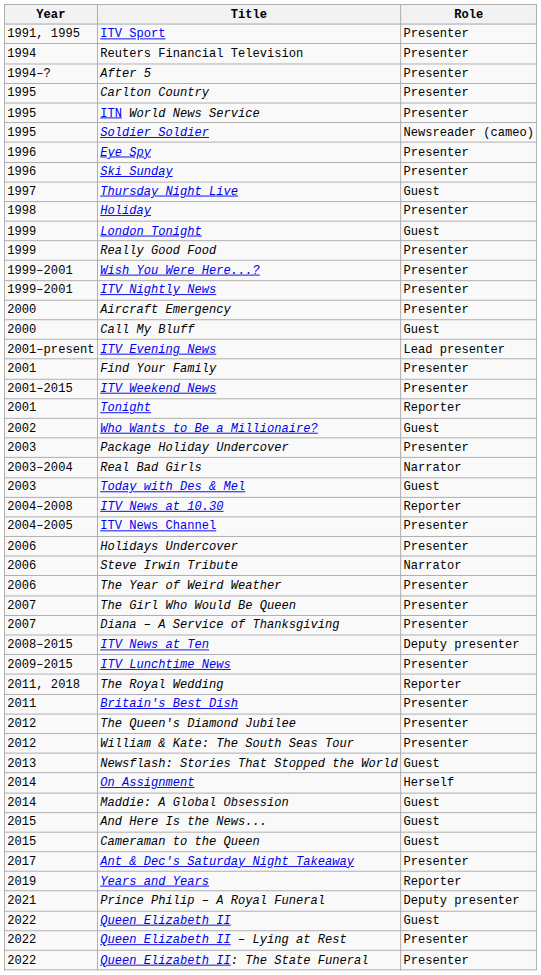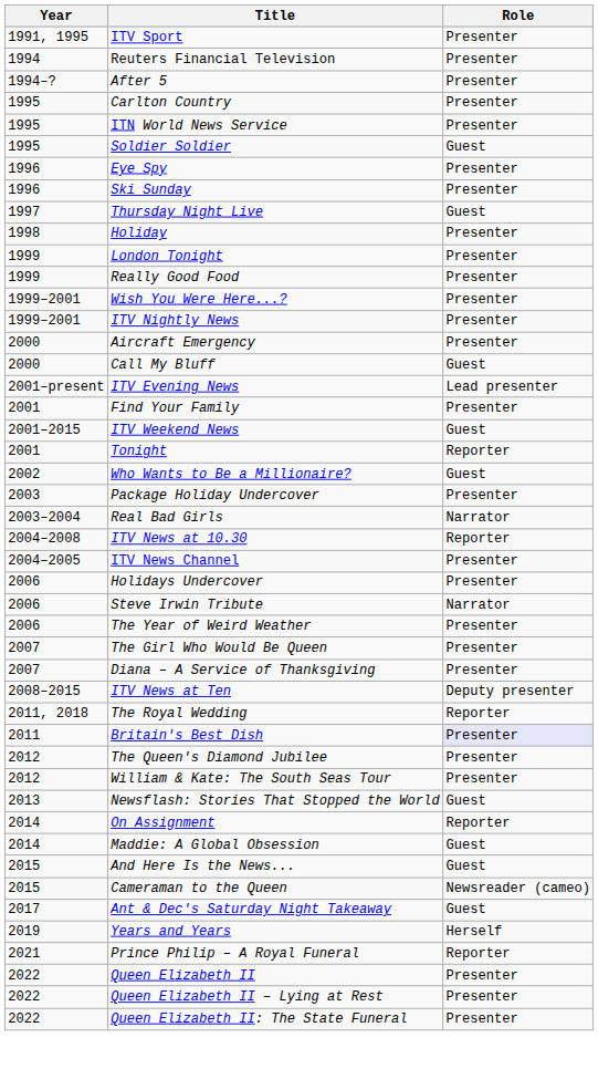 <table class="wikitable">
 <tr style="background:#b0c4de; text-align:center;">
 <th>Year</th>
 <th>Title</th>
 <th>Role</th>
 </tr>
 <tr>
 <td>1991, 1995</td>
 <td><a href='#'>ITV Sport</a></td>
 <td>Presenter</td>
 </tr>
 <tr>
 <td>1994</td>
 <td>Reuters Financial Television</td>
 <td>Presenter</td>
 </tr>
 <tr>
 <td>1994–?</td>
 <td><em>After 5</em></td>
 <td>Presenter</td>
 </tr>
 <tr>
 <td>1995</td>
 <td><em>Carlton Country</em></td>
 <td>Presenter</td>
 </tr>
 <tr>
 <td>1995</td>
 <td><a href='#'>ITN</a> <em>World News Service</em></td>
 <td>Presenter</td>
 </tr>
 <tr>
 <td>1995</td>
 <td><em><a href='#'>Soldier Soldier</a></em></td>
-<td>Newsreader (cameo)</td>
+<td>Guest</td>
 </tr>
 <tr>
 <td>1996</td>
 <td><em><a href='#'>Eye Spy</a></em></td>
 <td>Presenter</td>
 </tr>
 <tr>
 <td>1996</td>
 <td><em><a href='#'>Ski Sunday</a></em></td>
 <td>Presenter</td>
 </tr>
 <tr>
 <td>1997</td>
 <td><em><a href='#'>Thursday Night Live</a></em></td>
 <td>Guest</td>
 </tr>
 <tr>
 <td>1998</td>
 <td><em><a href='#'>Holiday</a> </em></td>
 <td>Presenter</td>
 </tr>
 <tr>
 <td>1999</td>
 <td><em><a href='#'>London Tonight</a></em></td>
-<td>Guest</td>
+<td>Presenter</td>
 </tr>
 <tr>
 <td>1999</td>
 <td><em>Really Good Food</em></td>
 <td>Presenter</td>
 </tr>
 <tr>
 <td>1999–2001</td>
 <td><em><a href='#'>Wish You Were Here...?</a></em></td>
 <td>Presenter</td>
 </tr>
 <tr>
 <td>1999–2001</td>
 <td><em><a href='#'>ITV Nightly News</a></em></td>
 <td>Presenter</td>
 </tr>
 <tr>
 <td>2000</td>
 <td><em>Aircraft Emergency</em></td>
 <td>Presenter</td>
 </tr>
 <tr>
 <td>2000</td>
 <td><em>Call My Bluff</em></td>
 <td>Guest</td>
 </tr>
 <tr>
 <td>2001–present</td>
 <td><em><a href='#'>ITV Evening News</a></em></td>
 <td>Lead presenter</td>
 </tr>
 <tr>
 <td>2001</td>
 <td><em>Find Your Family</em></td>
 <td>Presenter</td>
 </tr>
 <tr>
 <td>2001–2015</td>
 <td><em><a href='#'>ITV Weekend News</a></em></td>
-<td>Presenter</td>
+<td>Guest</td>
 </tr>
 <tr>
 <td>2001</td>
 <td><em><a href='#'>Tonight</a></em></td>
 <td>Reporter</td>
 </tr>
 <tr>
 <td>2002</td>
 <td><em><a href='#'>Who Wants to Be a Millionaire?</a></em></td>
 <td>Guest</td>
 </tr>
 <tr>
 <td>2003</td>
 <td><em>Package Holiday Undercover</em></td>
 <td>Presenter</td>
 </tr>
 <tr>
 <td>2003–2004</td>
 <td><em>Real Bad Girls</em></td>
 <td>Narrator</td>
-</tr>
-<tr>
-<td>2003</td>
-<td><em><a href='#'>Today with Des & Mel</a></em></td>
-<td>Guest</td>
 </tr>
 <tr>
 <td>2004–2008</td>
 <td><em><a href='#'>ITV News at 10.30</a></em></td>
 <td>Reporter</td>
 </tr>
 <tr>
 <td>2004–2005</td>
 <td><a href='#'>ITV News Channel</a></td>
 <td>Presenter</td>
 </tr>
 <tr>
 <td>2006</td>
 <td><em>Holidays Undercover</em></td>
 <td>Presenter</td>
 </tr>
 <tr>
 <td>2006</td>
 <td><em>Steve Irwin Tribute</em></td>
 <td>Narrator</td>
 </tr>
 <tr>
 <td>2006</td>
 <td><em>The Year of Weird Weather</em></td>
 <td>Presenter</td>
 </tr>
 <tr>
 <td>2007</td>
 <td><em>The Girl Who Would Be Queen</em></td>
 <td>Presenter</td>
 </tr>
 <tr>
 <td>2007</td>
 <td><em>Diana – A Service of Thanksgiving</em></td>
 <td>Presenter</td>
 </tr>
 <tr>
 <td>2008–2015</td>
 <td><em><a href='#'>ITV News at Ten</a></em></td>
 <td>Deputy presenter</td>
 </tr>
 <tr>
-<td>2009–2015</td>
-<td><em><a href='#'>ITV Lunchtime News</a></em></td>
-<td>Presenter</td>
-</tr>
-<tr>
 <td>2011, 2018</td>
 <td><em>The Royal Wedding</em></td>
 <td>Reporter</td>
 </tr>
 <tr>
 <td>2011</td>
 <td><em><a href='#'>Britain's Best Dish</a></em></td>
-<td>Presenter</td>
+<td style="background: lavender;">Presenter</td>
 </tr>
 <tr>
 <td>2012</td>
 <td><em>The Queen's Diamond Jubilee</em></td>
 <td>Presenter</td>
 </tr>
 <tr>
 <td>2012</td>
 <td><em>William & Kate: The South Seas Tour</em></td>
 <td>Presenter</td>
 </tr>
 <tr>
 <td>2013</td>
 <td><em>Newsflash: Stories That Stopped the World</em></td>
 <td>Guest</td>
 </tr>
 <tr>
 <td>2014</td>
 <td><em><a href='#'>On Assignment</a></em></td>
-<td>Herself</td>
+<td>Reporter</td>
 </tr>
 <tr>
 <td>2014</td>
 <td><em>Maddie: A Global Obsession</em></td>
 <td>Guest</td>
 </tr>
 <tr>
 <td>2015</td>
 <td><em>And Here Is the News...</em></td>
 <td>Guest</td>
 </tr>
 <tr>
 <td>2015</td>
 <td><em>Cameraman to the Queen</em></td>
-<td>Guest</td>
+<td>Newsreader (cameo)</td>
 </tr>
 <tr>
 <td>2017</td>
 <td><em><a href='#'>Ant & Dec's Saturday Night Takeaway</a></em></td>
-<td>Presenter</td>
+<td>Guest</td>
 </tr>
 <tr>
 <td>2019</td>
 <td><em><a href='#'>Years and Years</a></em></td>
-<td>Reporter</td>
+<td>Herself</td>
 </tr>
 <tr>
 <td>2021</td>
 <td><em>Prince Philip – A Royal Funeral</em></td>
-<td>Deputy presenter</td>
+<td>Reporter</td>
 </tr>
 <tr>
 <td>2022</td>
 <td><em><a href='#'>Queen Elizabeth II</a></em></td>
-<td>Guest</td>
+<td>Presenter</td>
 </tr>
 <tr>
 <td>2022</td>
 <td><em><a href='#'>Queen Elizabeth II</a> – Lying at Rest</em></td>
 <td>Presenter</td>
 </tr>
 <tr>
 <td>2022</td>
 <td><em><a href='#'>Queen Elizabeth II</a>: The State Funeral</em></td>
 <td>Presenter</td>
 </tr>
 </table>
